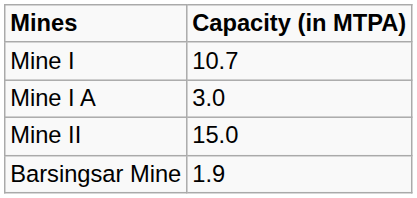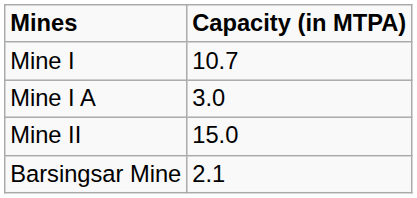 <table class="wikitable sortable mw-collapsible">
 <tr>
 <td><strong>Mines</strong></td>
 <td><strong>Capacity (in MTPA)</strong></td>
 </tr>
 <tr>
 <td>Mine I</td>
 <td>10.7</td>
 </tr>
 <tr>
 <td>Mine I A</td>
 <td>3.0</td>
 </tr>
 <tr>
 <td>Mine II</td>
 <td>15.0</td>
 </tr>
 <tr>
 <td>Barsingsar Mine</td>
-<td>1.9</td>
+<td>2.1</td>
 </tr>
 </table>
